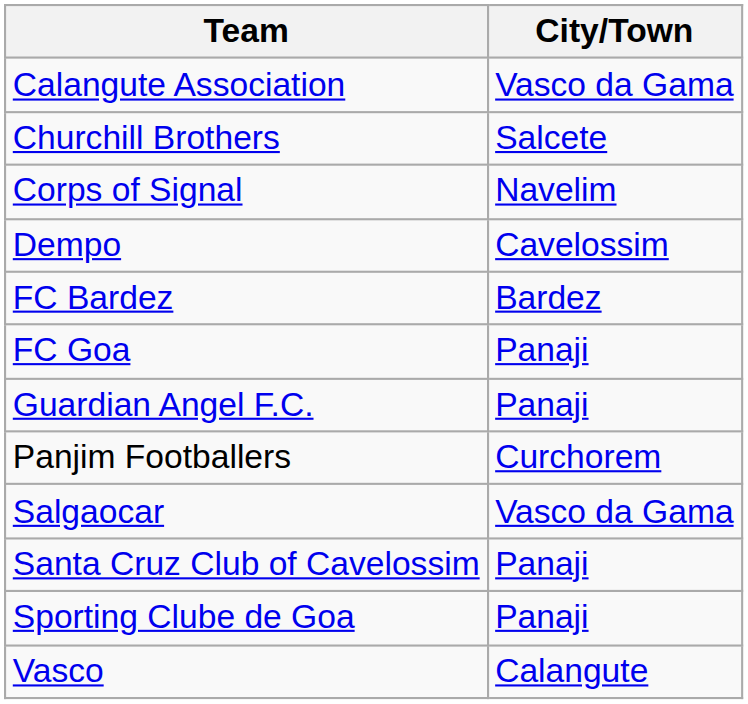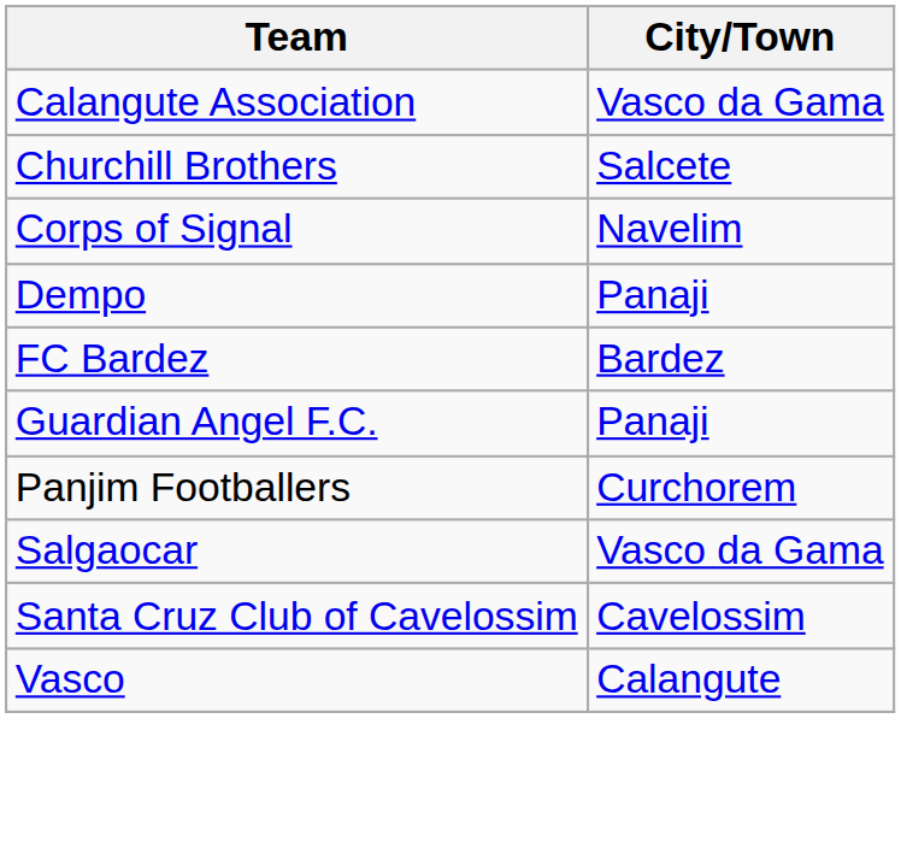 <table class="wikitable sortable">
 <tr>
 <th>Team</th>
 <th>City/Town</th>
 </tr>
 <tr>
 <td><a href='#'>Calangute Association</a></td>
 <td><a href='#'>Vasco da Gama</a></td>
 </tr>
 <tr>
 <td><a href='#'>Churchill Brothers</a></td>
 <td><a href='#'>Salcete</a></td>
 </tr>
 <tr>
 <td><a href='#'>Corps of Signal</a></td>
 <td><a href='#'>Navelim</a></td>
 </tr>
 <tr>
 <td><a href='#'>Dempo</a></td>
-<td><a href='#'>Cavelossim</a></td>
+<td><a href='#'>Panaji</a></td>
 </tr>
 <tr>
 <td><a href='#'>FC Bardez</a></td>
 <td><a href='#'>Bardez</a></td>
-</tr>
-<tr>
-<td><a href='#'>FC Goa</a></td>
-<td><a href='#'>Panaji</a></td>
 </tr>
 <tr>
 <td><a href='#'>Guardian Angel F.C.</a></td>
 <td><a href='#'>Panaji</a></td>
 </tr>
 <tr>
 <td>Panjim Footballers</td>
 <td><a href='#'>Curchorem</a></td>
 </tr>
 <tr>
 <td><a href='#'>Salgaocar</a></td>
 <td><a href='#'>Vasco da Gama</a></td>
 </tr>
 <tr>
 <td><a href='#'>Santa Cruz Club of Cavelossim</a></td>
-<td><a href='#'>Panaji</a></td>
-</tr>
-<tr>
-<td><a href='#'>Sporting Clube de Goa</a></td>
-<td><a href='#'>Panaji</a></td>
+<td><a href='#'>Cavelossim</a></td>
 </tr>
 <tr>
 <td><a href='#'>Vasco</a></td>
 <td><a href='#'>Calangute</a></td>
 </tr>
 </table>
